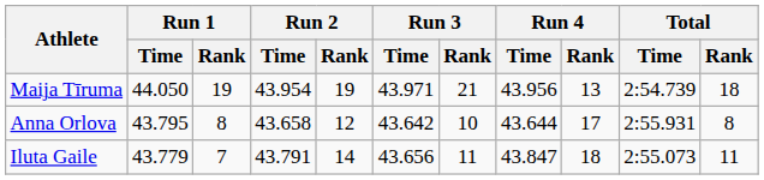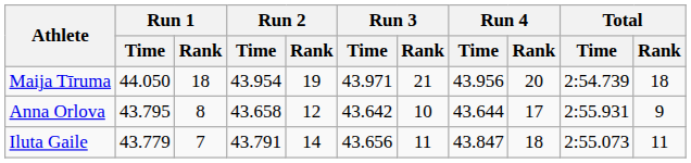 <table class="wikitable" border="1" style="font-size:90%">
 <tr>
 <th rowspan="2">Athlete</th>
 <th colspan="2">Run 1</th>
 <th colspan="2">Run 2</th>
 <th colspan="2">Run 3</th>
 <th colspan="2">Run 4</th>
 <th colspan="2">Total</th>
 </tr>
 <tr>
 <th>Time</th>
 <th>Rank</th>
 <th>Time</th>
 <th>Rank</th>
 <th>Time</th>
 <th>Rank</th>
 <th>Time</th>
 <th>Rank</th>
 <th>Time</th>
 <th>Rank</th>
 </tr>
 <tr>
 <td><a href='#'>Maija Tīruma</a></td>
 <td align="center">44.050</td>
-<td align="center">19</td>
+<td align="center">18</td>
 <td align="center">43.954</td>
 <td align="center">19</td>
 <td align="center">43.971</td>
 <td align="center">21</td>
 <td align="center">43.956</td>
-<td align="center">13</td>
+<td align="center">20</td>
 <td align="center">2:54.739</td>
 <td align="center">18</td>
 </tr>
 <tr>
 <td><a href='#'>Anna Orlova</a></td>
 <td align="center">43.795</td>
 <td align="center">8</td>
 <td align="center">43.658</td>
 <td align="center">12</td>
 <td align="center">43.642</td>
 <td align="center">10</td>
 <td align="center">43.644</td>
 <td align="center">17</td>
 <td align="center">2:55.931</td>
-<td align="center">8</td>
+<td align="center">9</td>
 </tr>
 <tr>
 <td><a href='#'>Iluta Gaile</a></td>
 <td align="center">43.779</td>
 <td align="center">7</td>
 <td align="center">43.791</td>
 <td align="center">14</td>
 <td align="center">43.656</td>
 <td align="center">11</td>
 <td align="center">43.847</td>
 <td align="center">18</td>
 <td align="center">2:55.073</td>
 <td align="center">11</td>
 </tr>
 </table>
